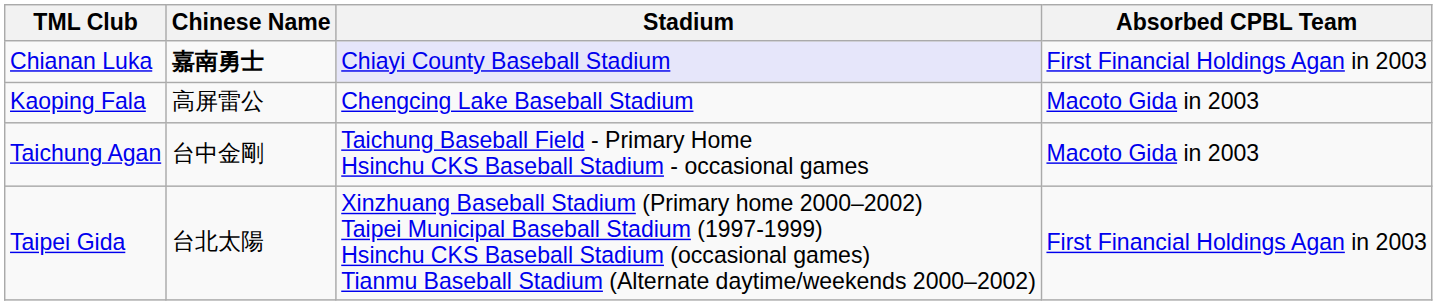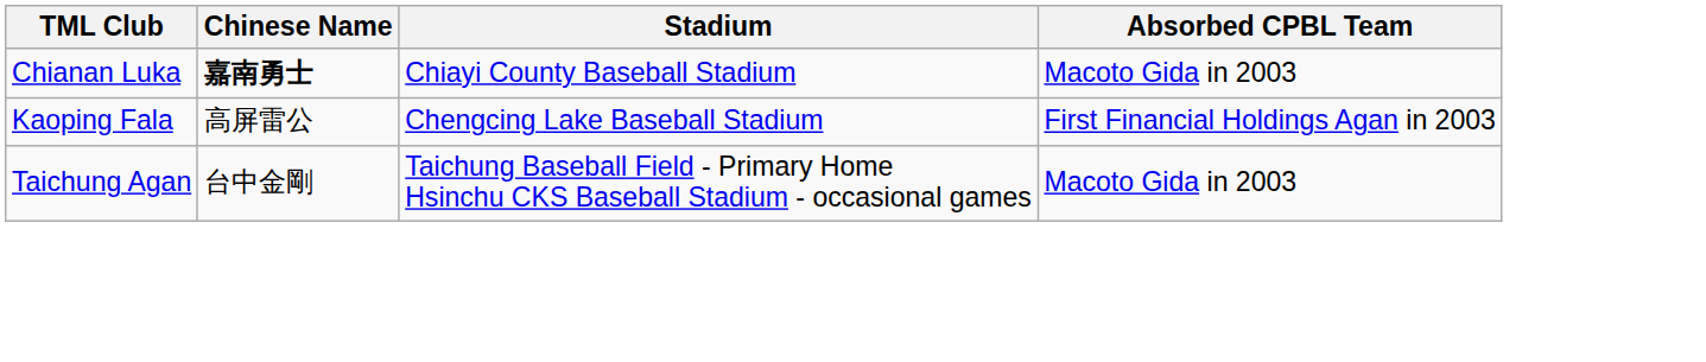 <table class=wikitable>
 <tr>
 <th>TML Club</th>
 <th>Chinese Name</th>
 <th>Stadium</th>
 <th>Absorbed CPBL Team</th>
 </tr>
 <tr>
 <td><a href='#'>Chianan Luka</a></td>
 <td><strong>嘉南勇士</strong></td>
-<td style="background: lavender;"><a href='#'>Chiayi County Baseball Stadium</a></td>
-<td><a href='#'>First Financial Holdings Agan</a> in 2003</td>
+<td><a href='#'>Chiayi County Baseball Stadium</a></td>
+<td><a href='#'>Macoto Gida</a> in 2003</td>
 </tr>
 <tr>
 <td><a href='#'>Kaoping Fala</a></td>
 <td>高屏雷公</td>
 <td><a href='#'>Chengcing Lake Baseball Stadium</a></td>
-<td><a href='#'>Macoto Gida</a> in 2003</td>
+<td><a href='#'>First Financial Holdings Agan</a> in 2003</td>
 </tr>
 <tr>
 <td><a href='#'>Taichung Agan</a></td>
 <td>台中金剛</td>
 <td><a href='#'>Taichung Baseball Field</a> - Primary Home <br> <a href='#'>Hsinchu CKS Baseball Stadium</a> - occasional games</td>
 <td><a href='#'>Macoto Gida</a> in 2003</td>
 </tr>
-<tr>
-<td><a href='#'>Taipei Gida</a></td>
-<td>台北太陽</td>
-<td><a href='#'>Xinzhuang Baseball Stadium</a> (Primary home 2000–2002) <br> <a href='#'>Taipei Municipal Baseball Stadium</a> (1997-1999) <br> <a href='#'>Hsinchu CKS Baseball Stadium</a> (occasional games) <br> <a href='#'>Tianmu Baseball Stadium</a> (Alternate daytime/weekends 2000–2002)</td>
-<td><a href='#'>First Financial Holdings Agan</a> in 2003</td>
-</tr>
 </table>
